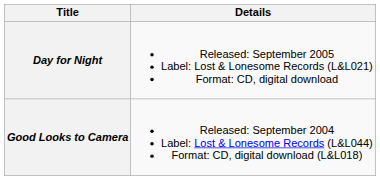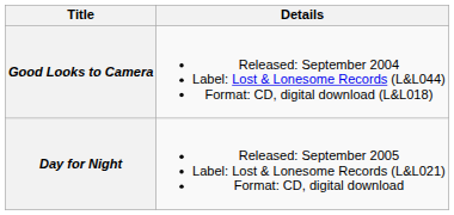 <table class="wikitable plainrowheaders" style="text-align:center;" border="1">
 <tr>
 <th>Title</th>
 <th>Details</th>
 </tr>
 <tr>
+<th scope="row"><em>Good Looks to Camera</em></th>
+<td><br><ul><li>Released: September 2004</li><li>Label: <a href='#'>Lost & Lonesome Records</a> (L&L044)</li><li>Format: CD, digital download (L&L018)</li></ul></td>
+</tr>
+<tr>
 <th scope="row"><em>Day for Night</em></th>
 <td><br><ul><li>Released: September 2005</li><li>Label: Lost & Lonesome Records (L&L021)</li><li>Format: CD, digital download</li></ul></td>
 </tr>
-<tr>
-<th scope="row"><em>Good Looks to Camera</em></th>
-<td><br><ul><li>Released: September 2004</li><li>Label: <a href='#'>Lost & Lonesome Records</a> (L&L044)</li><li>Format: CD, digital download (L&L018)</li></ul></td>
-</tr>
 </table>
